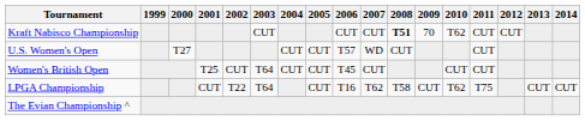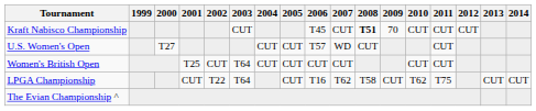 <table class="wikitable" style="font-size:95%;text-align:center;">
 <tr>
 <th>Tournament</th>
 <th>1999</th>
 <th>2000</th>
 <th>2001</th>
 <th>2002</th>
 <th>2003</th>
 <th>2004</th>
 <th>2005</th>
 <th>2006</th>
 <th>2007</th>
 <th>2008</th>
 <th>2009</th>
 <th>2010</th>
 <th>2011</th>
 <th>2012</th>
 <th>2013</th>
 <th>2014</th>
 </tr>
 <tr>
 <td align=left><a href='#'>Kraft Nabisco Championship</a></td>
 <td style="background:#eeeeee;"></td>
 <td style="background:#eeeeee;"></td>
 <td style="background:#eeeeee;"></td>
 <td style="background:#eeeeee;"></td>
 <td>CUT</td>
 <td style="background:#eeeeee;"></td>
 <td style="background:#eeeeee;"></td>
-<td>CUT</td>
+<td>T45</td>
 <td>CUT</td>
 <td><strong>T51</strong></td>
 <td>70</td>
-<td>T62</td>
+<td>CUT</td>
 <td>CUT</td>
 <td>CUT</td>
 <td style="background:#eeeeee;"></td>
 <td style="background:#eeeeee;"></td>
 </tr>
 <tr>
 <td align=left><a href='#'>U.S. Women's Open</a></td>
 <td style="background:#eeeeee;"></td>
 <td>T27</td>
 <td style="background:#eeeeee;"></td>
 <td style="background:#eeeeee;"></td>
 <td style="background:#eeeeee;"></td>
 <td>CUT</td>
 <td>CUT</td>
 <td>T57</td>
 <td>WD</td>
 <td>CUT</td>
 <td style="background:#eeeeee;"></td>
 <td style="background:#eeeeee;"></td>
 <td>CUT</td>
 <td style="background:#eeeeee;"></td>
 <td style="background:#eeeeee;"></td>
 <td style="background:#eeeeee;"></td>
 </tr>
 <tr>
 <td align=left><a href='#'>Women's British Open</a></td>
 <td style="background:#eeeeee;" colspan=2></td>
 <td>T25</td>
 <td>CUT</td>
 <td>T64</td>
 <td>CUT</td>
 <td>CUT</td>
-<td>T45</td>
+<td>CUT</td>
 <td>CUT</td>
 <td style="background:#eeeeee;"></td>
 <td style="background:#eeeeee;"></td>
 <td>CUT</td>
 <td>CUT</td>
 <td style="background:#eeeeee;"></td>
 <td style="background:#eeeeee;"></td>
 <td style="background:#eeeeee;"></td>
 </tr>
 <tr>
 <td align=left><a href='#'>LPGA Championship</a></td>
 <td style="background:#eeeeee;"></td>
 <td style="background:#eeeeee;"></td>
 <td>CUT</td>
 <td>T22</td>
 <td>T64</td>
 <td style="background:#eeeeee;"></td>
 <td>CUT</td>
 <td>T16</td>
 <td>T62</td>
 <td>T58</td>
 <td>CUT</td>
 <td>T62</td>
 <td>T75</td>
 <td style="background:#eeeeee;"></td>
 <td>CUT</td>
 <td>CUT</td>
 </tr>
 <tr>
 <td align=left><a href='#'>The Evian Championship</a> ^</td>
 <td style="background:#eeeeee;" colspan=14></td>
 <td style="background:#eeeeee;"></td>
 <td style="background:#eeeeee;"></td>
 </tr>
 </table>
